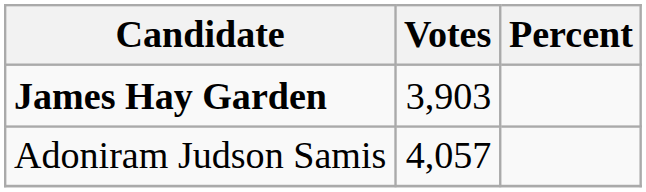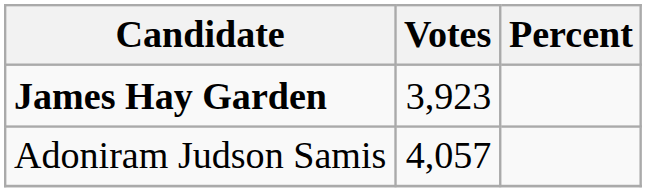 <table class="wikitable">
 <tr>
 <th>Candidate</th>
 <th>Votes</th>
 <th>Percent</th>
 </tr>
 <tr>
 <td style="font-weight:bold;">James Hay Garden</td>
-<td style="text-align:right;">3,903</td>
+<td style="text-align:right;">3,923</td>
 <td style="text-align:right;"></td>
 </tr>
 <tr>
 <td>Adoniram Judson Samis</td>
 <td style="text-align:right;">4,057</td>
 <td style="text-align:right;"></td>
 </tr>
 <tr>
 </tr>
 </table>
